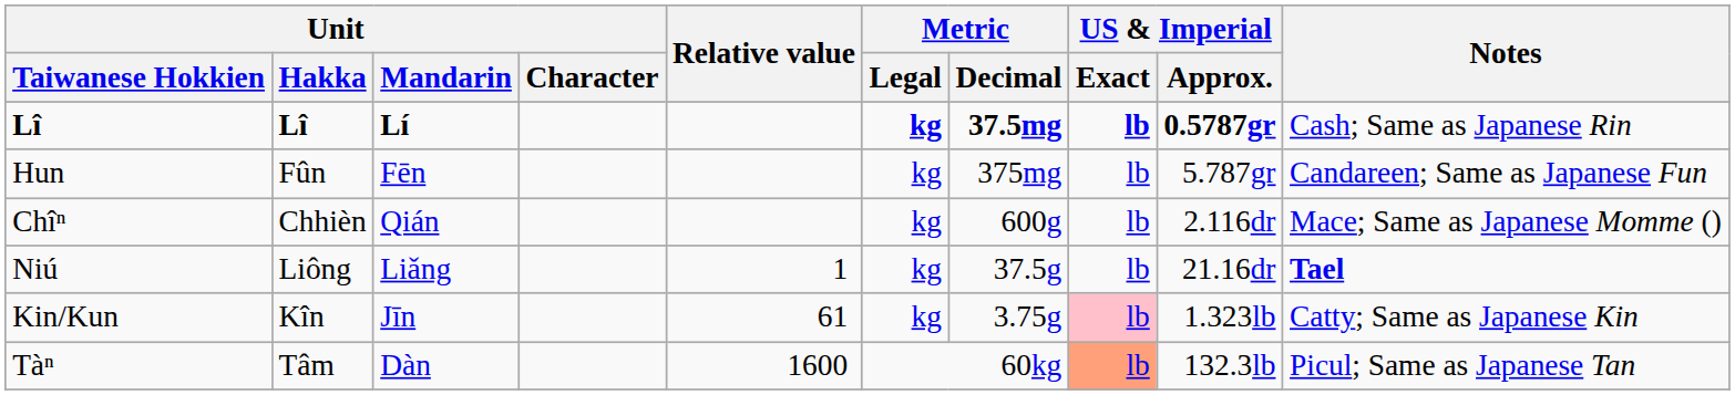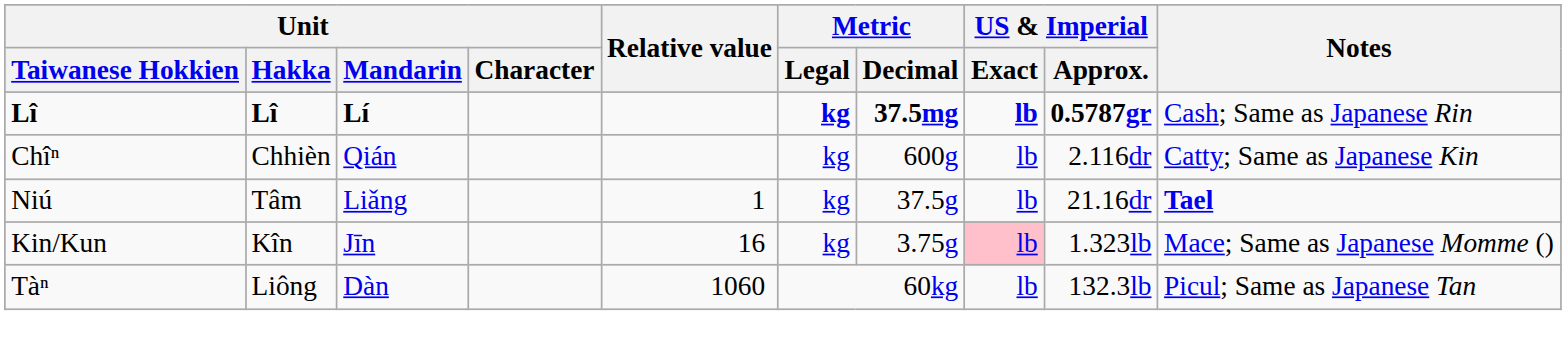 <table class=wikitable>
 <tr>
 <th colspan=4>Unit</th>
 <th rowspan=2>Relative value</th>
 <th colspan=2><a href='#'>Metric</a></th>
 <th colspan=2><a href='#'>US</a> & <a href='#'>Imperial</a></th>
 <th rowspan=2>Notes</th>
 </tr>
 <tr>
 <th><a href='#'>Taiwanese Hokkien</a></th>
 <th><a href='#'>Hakka</a></th>
 <th><a href='#'>Mandarin</a></th>
 <th>Character</th>
 <th>Legal</th>
 <th>Decimal</th>
 <th>Exact</th>
 <th>Approx.</th>
 </tr>
 <tr>
 <td><strong>Lî</strong></td>
 <td><strong>Lî</strong></td>
 <td><strong>Lí</strong></td>
 <td align=center></td>
 <td align=right><strong> </strong></td>
 <td align=right><strong><a href='#'>kg</a></strong></td>
 <td align=right><strong>37.5<a href='#'>mg</a></strong></td>
 <td align=right><strong><a href='#'>lb</a></strong></td>
 <td align=right><strong>0.5787<a href='#'>gr</a></strong></td>
 <td><a href='#'>Cash</a>; Same as <a href='#'>Japanese</a> <em>Rin</em></td>
 </tr>
 <tr>
-<td>Hun</td>
-<td>Fûn</td>
-<td><a href='#'>Fēn</a></td>
-<td align=center></td>
-<td align=right> </td>
-<td align=right><a href='#'>kg</a></td>
-<td align=right>375<a href='#'>mg</a></td>
-<td align=right><a href='#'>lb</a></td>
-<td align=right>5.787<a href='#'>gr</a></td>
-<td><a href='#'>Candareen</a>; Same as <a href='#'>Japanese</a> <em>Fun</em></td>
-</tr>
-<tr>
 <td>Chîⁿ</td>
 <td>Chhièn</td>
 <td><a href='#'>Qián</a></td>
 <td align=center></td>
 <td align=right> </td>
 <td align=right><a href='#'>kg</a></td>
 <td align=right>600<a href='#'>g</a></td>
 <td align=right><a href='#'>lb</a></td>
 <td align=right>2.116<a href='#'>dr</a></td>
-<td><a href='#'>Mace</a>; Same as <a href='#'>Japanese</a> <em>Momme</em> ()</td>
+<td><a href='#'>Catty</a>; Same as <a href='#'>Japanese</a> <em>Kin</em></td>
 </tr>
 <tr>
 <td>Niú</td>
-<td>Liông</td>
+<td>Tâm</td>
 <td><a href='#'>Liǎng</a></td>
 <td align=center></td>
 <td align=right>1 </td>
 <td align=right><a href='#'>kg</a></td>
 <td align=right>37.5<a href='#'>g</a></td>
 <td align=right><a href='#'>lb</a></td>
 <td align=right>21.16<a href='#'>dr</a></td>
 <td><strong><a href='#'>Tael</a></strong></td>
 </tr>
 <tr>
 <td>Kin/Kun</td>
 <td>Kîn</td>
 <td><a href='#'>Jīn</a></td>
 <td align=center></td>
-<td align=right>61 </td>
+<td align=right>16 </td>
 <td align=right><a href='#'>kg</a></td>
 <td align=right>3.75<a href='#'>g</a></td>
 <td align=right style="background: pink;"><a href='#'>lb</a></td>
 <td align=right>1.323<a href='#'>lb</a></td>
-<td><a href='#'>Catty</a>; Same as <a href='#'>Japanese</a> <em>Kin</em></td>
+<td><a href='#'>Mace</a>; Same as <a href='#'>Japanese</a> <em>Momme</em> ()</td>
 </tr>
 <tr>
 <td>Tàⁿ</td>
-<td>Tâm</td>
+<td>Liông</td>
 <td><a href='#'>Dàn</a></td>
 <td align=center></td>
-<td align=right>1600 </td>
+<td align=right>1060 </td>
 <td colspan=2 align=right>60<a href='#'>kg</a></td>
-<td align=right style="background: lightsalmon;"><a href='#'>lb</a></td>
+<td align=right><a href='#'>lb</a></td>
 <td align=right>132.3<a href='#'>lb</a></td>
 <td><a href='#'>Picul</a>; Same as <a href='#'>Japanese</a> <em>Tan</em></td>
 </tr>
 </table>
